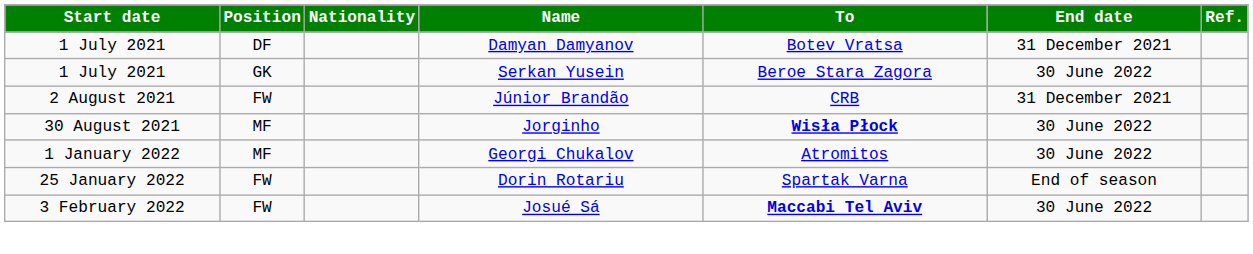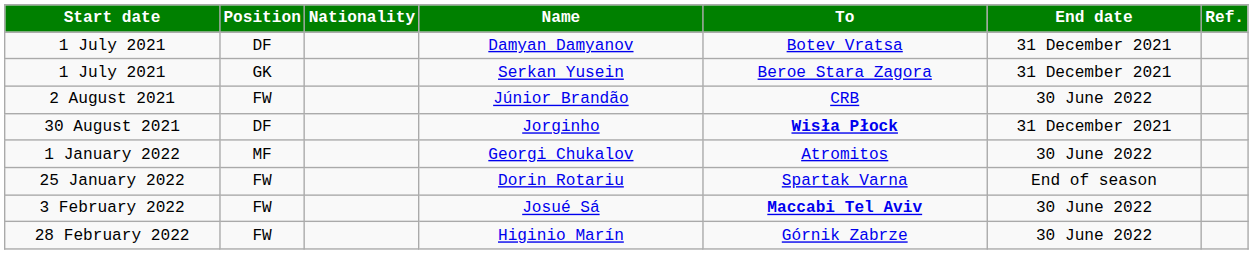 <table class="wikitable"  style="text-align:center; font-size:90%; ">
 <tr>
 <th style="background:green; color:white; width:150px;">Start date</th>
 <th style="background:green; color:white; width:50px;">Position</th>
 <th style="background:green; color:white; width:50px;">Nationality</th>
 <th style="background:green; color:white; width:200px;">Name</th>
 <th style="background:green; color:white; width:200px;">To</th>
 <th style="background:green; color:white; width:150px;">End date</th>
 <th style="background:green; color:white; width:25px;">Ref.</th>
 </tr>
 <tr>
 <td>1 July 2021</td>
 <td>DF</td>
 <td></td>
 <td><a href='#'>Damyan Damyanov</a></td>
 <td><a href='#'>Botev Vratsa</a></td>
 <td>31 December 2021</td>
 <td></td>
 </tr>
 <tr>
 <td>1 July 2021</td>
 <td>GK</td>
 <td></td>
 <td><a href='#'>Serkan Yusein</a></td>
 <td><a href='#'>Beroe Stara Zagora</a></td>
-<td>30 June 2022</td>
+<td>31 December 2021</td>
 <td></td>
 </tr>
 <tr>
 <td>2 August 2021</td>
 <td>FW</td>
 <td></td>
 <td><a href='#'>Júnior Brandão</a></td>
 <td><a href='#'>CRB</a></td>
-<td>31 December 2021</td>
+<td>30 June 2022</td>
 <td></td>
 </tr>
 <tr>
 <td>30 August 2021</td>
-<td>MF</td>
+<td>DF</td>
 <td></td>
 <td><a href='#'>Jorginho</a></td>
 <td><strong><a href='#'>Wisła Płock</a></strong></td>
-<td>30 June 2022</td>
+<td>31 December 2021</td>
 <td></td>
 </tr>
 <tr>
 <td>1 January 2022</td>
 <td>MF</td>
 <td></td>
 <td><a href='#'>Georgi Chukalov</a></td>
 <td><a href='#'>Atromitos</a></td>
 <td>30 June 2022</td>
 <td></td>
 </tr>
 <tr>
 <td>25 January 2022</td>
 <td>FW</td>
 <td></td>
 <td><a href='#'>Dorin Rotariu</a></td>
 <td><a href='#'>Spartak Varna</a></td>
 <td>End of season</td>
 <td></td>
 </tr>
 <tr>
 <td>3 February 2022</td>
 <td>FW</td>
 <td></td>
 <td><a href='#'>Josué Sá</a></td>
 <td><strong><a href='#'>Maccabi Tel Aviv</a></strong></td>
 <td>30 June 2022</td>
 <td></td>
 </tr>
+<tr>
+<td>28 February 2022</td>
+<td>FW</td>
+<td></td>
+<td><a href='#'>Higinio Marín</a></td>
+<td><a href='#'>Górnik Zabrze</a></td>
+<td>30 June 2022</td>
+<td></td>
+</tr>
 </table>
